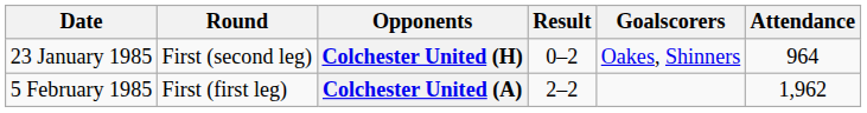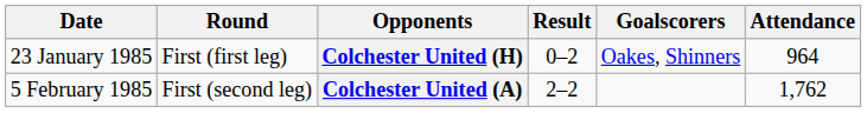 <table class="wikitable plainrowheaders sortable">
 <tr>
 <th scope=col>Date</th>
 <th scope=col>Round</th>
 <th scope=col>Opponents</th>
 <th scope=col>Result</th>
 <th scope=col class=unsortable>Goalscorers</th>
 <th scope=col>Attendance</th>
 </tr>
 <tr>
 <td>23 January 1985</td>
-<td>First (second leg)</td>
+<td>First (first leg)</td>
 <th scope=row><a href='#'>Colchester United</a> (H)</th>
 <td align=center>0–2</td>
 <td><a href='#'>Oakes</a>, <a href='#'>Shinners</a></td>
 <td align=center>964</td>
 </tr>
 <tr>
 <td>5 February 1985</td>
-<td>First (first leg)</td>
+<td>First (second leg)</td>
 <th scope=row><a href='#'>Colchester United</a> (A)</th>
 <td align=center>2–2</td>
 <td></td>
-<td align=center>1,962</td>
+<td align=center>1,762</td>
 </tr>
 </table>
